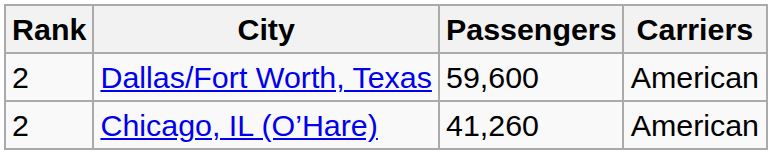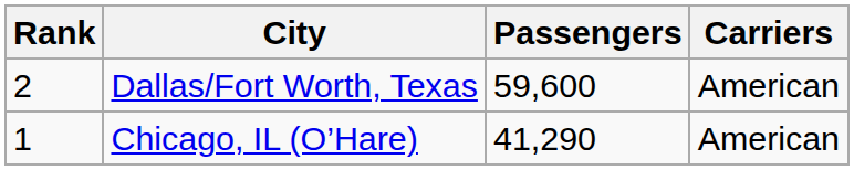 <table class="wikitable" style="font-size: 95%">
 <tr>
 <th>Rank</th>
 <th>City</th>
 <th>Passengers</th>
 <th>Carriers</th>
 </tr>
 <tr>
 <td>2</td>
 <td><a href='#'>Dallas/Fort Worth, Texas</a></td>
 <td>59,600</td>
 <td>American</td>
 </tr>
 <tr>
-<td>2</td>
+<td>1</td>
 <td><a href='#'>Chicago, IL (O’Hare)</a></td>
-<td>41,260</td>
+<td>41,290</td>
 <td>American</td>
 </tr>
 <tr>
 </tr>
 </table>
